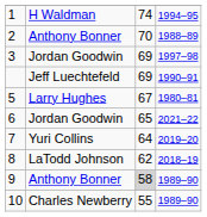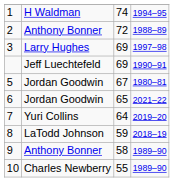 <table class="wikitable">
 <tr>
 </tr>
 <tr>
 <td>1</td>
 <td><a href='#'>H Waldman</a></td>
 <td>74</td>
 <td style="font-size:80%;"><a href='#'>1994–95</a></td>
 </tr>
 <tr>
 <td>2</td>
 <td><a href='#'>Anthony Bonner</a></td>
-<td>70</td>
+<td>72</td>
 <td style="font-size:80%;"><a href='#'>1988–89</a></td>
 </tr>
 <tr>
 <td>3</td>
-<td>Jordan Goodwin</td>
+<td><a href='#'>Larry Hughes</a></td>
 <td>69</td>
 <td style="font-size:80%;"><a href='#'>1997–98</a></td>
 </tr>
 <tr>
 <td></td>
 <td>Jeff Luechtefeld</td>
 <td>69</td>
 <td style="font-size:80%;"><a href='#'>1990–91</a></td>
 </tr>
 <tr>
 <td>5</td>
-<td><a href='#'>Larry Hughes</a></td>
+<td>Jordan Goodwin</td>
 <td>67</td>
 <td style="font-size:80%;"><a href='#'>1980–81</a></td>
 </tr>
 <tr>
 <td>6</td>
 <td>Jordan Goodwin</td>
 <td>65</td>
 <td style="font-size:80%;"><a href='#'>2021–22</a></td>
 </tr>
 <tr>
 <td>7</td>
 <td>Yuri Collins</td>
 <td>64</td>
 <td style="font-size:80%;"><a href='#'>2019–20</a></td>
 </tr>
 <tr>
 <td>8</td>
 <td>LaTodd Johnson</td>
-<td>62</td>
+<td>59</td>
 <td style="font-size:80%;"><a href='#'>2018–19</a></td>
 </tr>
 <tr>
 <td>9</td>
 <td><a href='#'>Anthony Bonner</a></td>
-<td style="background: lightgrey;">58</td>
+<td>58</td>
 <td style="font-size:80%;"><a href='#'>1989–90</a></td>
 </tr>
 <tr>
 <td>10</td>
 <td>Charles Newberry</td>
 <td>55</td>
 <td style="font-size:80%;"><a href='#'>1989–90</a></td>
 </tr>
 </table>
